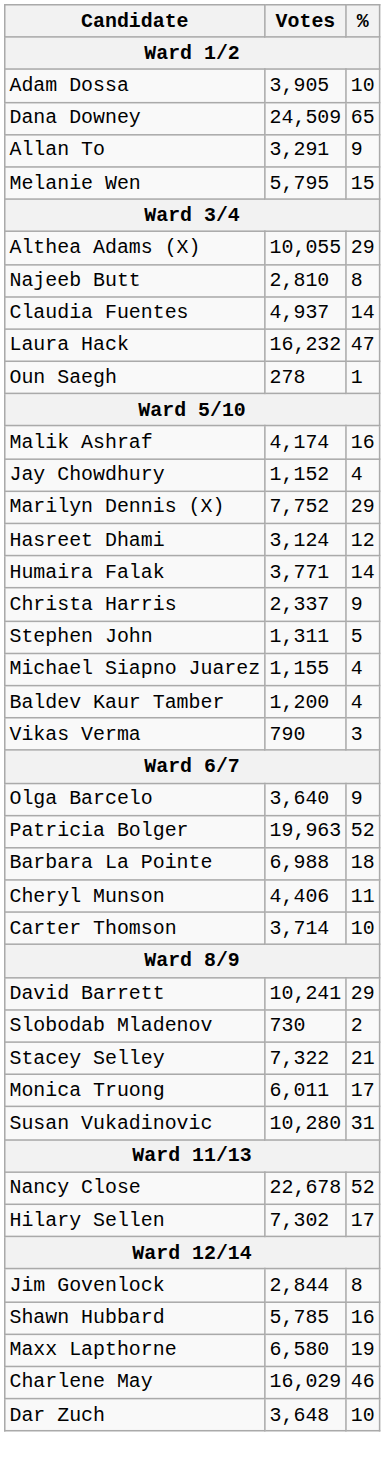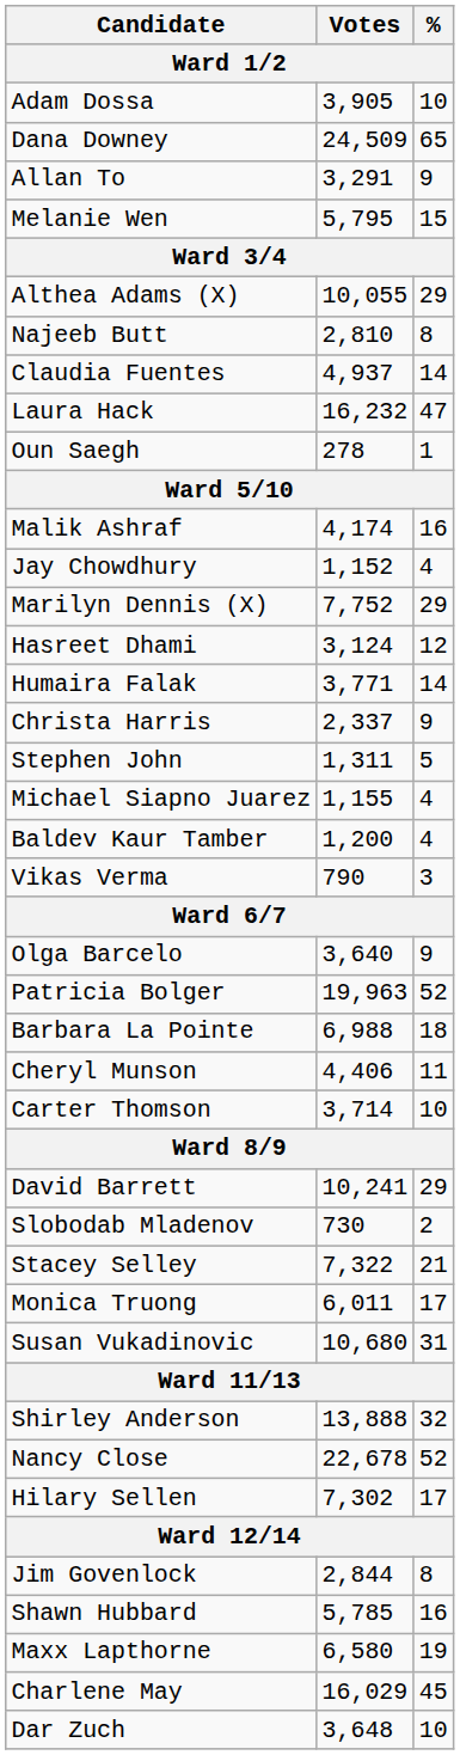 <table class="wikitable">
 <tr>
 <th>Candidate</th>
 <th>Votes</th>
 <th>%</th>
 </tr>
 <tr>
 <th colspan=3>Ward 1/2</th>
 </tr>
 <tr>
 <td>Adam Dossa</td>
 <td>3,905</td>
 <td>10</td>
 </tr>
 <tr>
 <td>Dana Downey</td>
 <td>24,509</td>
 <td>65</td>
 </tr>
 <tr>
 <td>Allan To</td>
 <td>3,291</td>
 <td>9</td>
 </tr>
 <tr>
 <td>Melanie Wen</td>
 <td>5,795</td>
 <td>15</td>
 </tr>
 <tr>
 <th colspan=3>Ward 3/4</th>
 </tr>
 <tr>
 <td>Althea Adams (X)</td>
 <td>10,055</td>
 <td>29</td>
 </tr>
 <tr>
 <td>Najeeb Butt</td>
 <td>2,810</td>
 <td>8</td>
 </tr>
 <tr>
 <td>Claudia Fuentes</td>
 <td>4,937</td>
 <td>14</td>
 </tr>
 <tr>
 <td>Laura Hack</td>
 <td>16,232</td>
 <td>47</td>
 </tr>
 <tr>
 <td>Oun Saegh</td>
 <td>278</td>
 <td>1</td>
 </tr>
 <tr>
 <th colspan=3>Ward 5/10</th>
 </tr>
 <tr>
 <td>Malik Ashraf</td>
 <td>4,174</td>
 <td>16</td>
 </tr>
 <tr>
 <td>Jay Chowdhury</td>
 <td>1,152</td>
 <td>4</td>
 </tr>
 <tr>
 <td>Marilyn Dennis (X)</td>
 <td>7,752</td>
 <td>29</td>
 </tr>
 <tr>
 <td>Hasreet Dhami</td>
 <td>3,124</td>
 <td>12</td>
 </tr>
 <tr>
 <td>Humaira Falak</td>
 <td>3,771</td>
 <td>14</td>
 </tr>
 <tr>
 <td>Christa Harris</td>
 <td>2,337</td>
 <td>9</td>
 </tr>
 <tr>
 <td>Stephen John</td>
 <td>1,311</td>
 <td>5</td>
 </tr>
 <tr>
 <td>Michael Siapno Juarez</td>
 <td>1,155</td>
 <td>4</td>
 </tr>
 <tr>
 <td>Baldev Kaur Tamber</td>
 <td>1,200</td>
 <td>4</td>
 </tr>
 <tr>
 <td>Vikas Verma</td>
 <td>790</td>
 <td>3</td>
 </tr>
 <tr>
 <th colspan=3>Ward 6/7</th>
 </tr>
 <tr>
 <td>Olga Barcelo</td>
 <td>3,640</td>
 <td>9</td>
 </tr>
 <tr>
 <td>Patricia Bolger</td>
 <td>19,963</td>
 <td>52</td>
 </tr>
 <tr>
 <td>Barbara La Pointe</td>
 <td>6,988</td>
 <td>18</td>
 </tr>
 <tr>
 <td>Cheryl Munson</td>
 <td>4,406</td>
 <td>11</td>
 </tr>
 <tr>
 <td>Carter Thomson</td>
 <td>3,714</td>
 <td>10</td>
 </tr>
 <tr>
 <th colspan=3>Ward 8/9</th>
 </tr>
 <tr>
 <td>David Barrett</td>
 <td>10,241</td>
 <td>29</td>
 </tr>
 <tr>
 <td>Slobodab Mladenov</td>
 <td>730</td>
 <td>2</td>
 </tr>
 <tr>
 <td>Stacey Selley</td>
 <td>7,322</td>
 <td>21</td>
 </tr>
 <tr>
 <td>Monica Truong</td>
 <td>6,011</td>
 <td>17</td>
 </tr>
 <tr>
 <td>Susan Vukadinovic</td>
-<td>10,280</td>
+<td>10,680</td>
 <td>31</td>
 </tr>
 <tr>
 <th colspan=3>Ward 11/13</th>
+</tr>
+<tr>
+<td>Shirley Anderson</td>
+<td>13,888</td>
+<td>32</td>
 </tr>
 <tr>
 <td>Nancy Close</td>
 <td>22,678</td>
 <td>52</td>
 </tr>
 <tr>
 <td>Hilary Sellen</td>
 <td>7,302</td>
 <td>17</td>
 </tr>
 <tr>
 <th colspan=3>Ward 12/14</th>
 </tr>
 <tr>
 <td>Jim Govenlock</td>
 <td>2,844</td>
 <td>8</td>
 </tr>
 <tr>
 <td>Shawn Hubbard</td>
 <td>5,785</td>
 <td>16</td>
 </tr>
 <tr>
 <td>Maxx Lapthorne</td>
 <td>6,580</td>
 <td>19</td>
 </tr>
 <tr>
 <td>Charlene May</td>
 <td>16,029</td>
-<td>46</td>
+<td>45</td>
 </tr>
 <tr>
 <td>Dar Zuch</td>
 <td>3,648</td>
 <td>10</td>
 </tr>
 </table>
